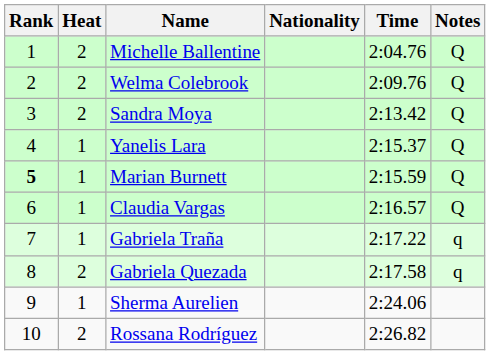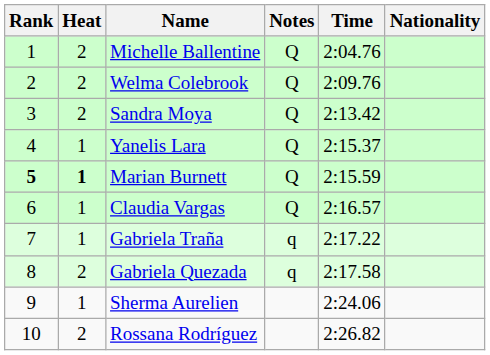 <table class="wikitable sortable" style="text-align:center;font-size:95%">
 <tr>
 <th>Rank</th>
 <th>Heat</th>
 <th>Name</th>
+<th>Notes</th>
+<th>Time</th>
 <th>Nationality</th>
-<th>Time</th>
-<th>Notes</th>
 </tr>
 <tr bgcolor=ccffcc>
 <td>1</td>
 <td>2</td>
 <td align=left><a href='#'>Michelle Ballentine</a></td>
+<td>Q</td>
+<td>2:04.76</td>
 <td align=left></td>
-<td>2:04.76</td>
-<td>Q</td>
 </tr>
 <tr bgcolor=ccffcc>
 <td>2</td>
 <td>2</td>
 <td align=left><a href='#'>Welma Colebrook</a></td>
+<td>Q</td>
+<td>2:09.76</td>
 <td align=left></td>
-<td>2:09.76</td>
-<td>Q</td>
 </tr>
 <tr bgcolor=ccffcc>
 <td>3</td>
 <td>2</td>
 <td align=left><a href='#'>Sandra Moya</a></td>
+<td>Q</td>
+<td>2:13.42</td>
 <td align=left></td>
-<td>2:13.42</td>
-<td>Q</td>
 </tr>
 <tr bgcolor=ccffcc>
 <td>4</td>
 <td>1</td>
 <td align=left><a href='#'>Yanelis Lara</a></td>
+<td>Q</td>
+<td>2:15.37</td>
 <td align=left></td>
-<td>2:15.37</td>
-<td>Q</td>
 </tr>
 <tr bgcolor=ccffcc>
 <td><strong>5</strong></td>
-<td>1</td>
+<td><strong>1</strong></td>
 <td align=left><a href='#'>Marian Burnett</a></td>
+<td>Q</td>
+<td>2:15.59</td>
 <td align=left></td>
-<td>2:15.59</td>
-<td>Q</td>
 </tr>
 <tr bgcolor=ccffcc>
 <td>6</td>
 <td>1</td>
 <td align=left><a href='#'>Claudia Vargas</a></td>
+<td>Q</td>
+<td>2:16.57</td>
 <td align=left></td>
-<td>2:16.57</td>
-<td>Q</td>
 </tr>
 <tr bgcolor=ddffdd>
 <td>7</td>
 <td>1</td>
 <td align=left><a href='#'>Gabriela Traña</a></td>
+<td>q</td>
+<td>2:17.22</td>
 <td align=left></td>
-<td>2:17.22</td>
-<td>q</td>
 </tr>
 <tr bgcolor=ddffdd>
 <td>8</td>
 <td>2</td>
 <td align=left><a href='#'>Gabriela Quezada</a></td>
+<td>q</td>
+<td>2:17.58</td>
 <td align=left></td>
-<td>2:17.58</td>
-<td>q</td>
 </tr>
 <tr>
 <td>9</td>
 <td>1</td>
 <td align=left><a href='#'>Sherma Aurelien</a></td>
+<td></td>
+<td>2:24.06</td>
 <td align=left></td>
-<td>2:24.06</td>
-<td></td>
 </tr>
 <tr>
 <td>10</td>
 <td>2</td>
 <td align=left><a href='#'>Rossana Rodríguez</a></td>
+<td></td>
+<td>2:26.82</td>
 <td align=left></td>
-<td>2:26.82</td>
-<td></td>
 </tr>
 </table>
